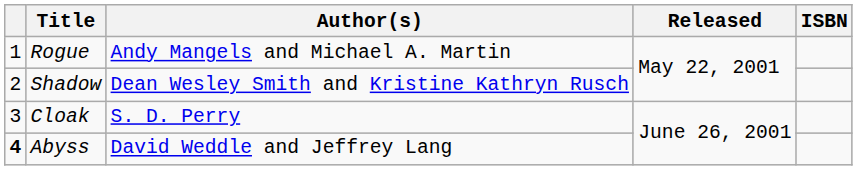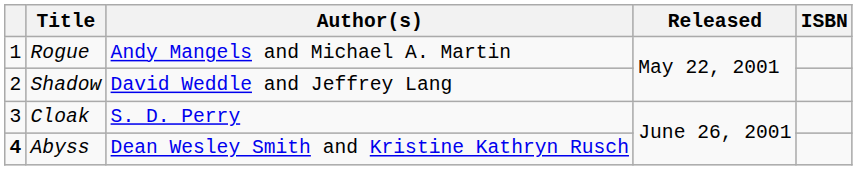 <table class="wikitable">
 <tr>
 <th></th>
 <th>Title</th>
 <th>Author(s)</th>
 <th>Released</th>
 <th>ISBN</th>
 </tr>
 <tr>
 <td>1</td>
 <td><em>Rogue</em></td>
 <td><a href='#'>Andy Mangels</a> and Michael A. Martin</td>
 <td rowspan="2">May 22, 2001</td>
 <td></td>
 </tr>
 <tr>
 <td>2</td>
 <td><em>Shadow</em></td>
-<td><a href='#'>Dean Wesley Smith</a> and <a href='#'>Kristine Kathryn Rusch</a></td>
+<td><a href='#'>David Weddle</a> and Jeffrey Lang</td>
 <td></td>
 </tr>
 <tr>
 <td>3</td>
 <td><em>Cloak</em></td>
 <td><a href='#'>S. D. Perry</a></td>
 <td rowspan="2">June 26, 2001</td>
 <td></td>
 </tr>
 <tr>
 <td><strong>4</strong></td>
 <td><em>Abyss</em></td>
-<td><a href='#'>David Weddle</a> and Jeffrey Lang</td>
+<td><a href='#'>Dean Wesley Smith</a> and <a href='#'>Kristine Kathryn Rusch</a></td>
 <td></td>
 </tr>
 </table>
